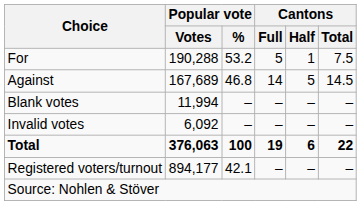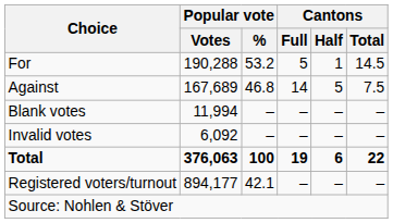 <table class=wikitable style=text-align:right>
 <tr>
 <th rowspan=2>Choice</th>
 <th colspan=2>Popular vote</th>
 <th colspan=3>Cantons</th>
 </tr>
 <tr>
 <th>Votes</th>
 <th>%</th>
 <th>Full</th>
 <th>Half</th>
 <th>Total</th>
 </tr>
 <tr>
 <td align=left>For</td>
 <td>190,288</td>
 <td>53.2</td>
 <td>5</td>
 <td>1</td>
-<td>7.5</td>
+<td>14.5</td>
 </tr>
 <tr>
 <td align=left>Against</td>
 <td>167,689</td>
 <td>46.8</td>
 <td>14</td>
 <td>5</td>
-<td>14.5</td>
+<td>7.5</td>
 </tr>
 <tr>
 <td align=left>Blank votes</td>
 <td>11,994</td>
 <td>–</td>
 <td>–</td>
 <td>–</td>
 <td>–</td>
 </tr>
 <tr>
 <td align=left>Invalid votes</td>
 <td>6,092</td>
 <td>–</td>
 <td>–</td>
 <td>–</td>
 <td>–</td>
 </tr>
 <tr>
 <td align=left><strong>Total</strong></td>
 <td><strong>376,063</strong></td>
 <td><strong>100</strong></td>
 <td><strong>19</strong></td>
 <td><strong>6</strong></td>
 <td><strong>22</strong></td>
 </tr>
 <tr>
 <td align=left>Registered voters/turnout</td>
 <td>894,177</td>
 <td>42.1</td>
 <td>–</td>
 <td>–</td>
 <td>–</td>
 </tr>
 <tr>
 <td align=left colspan=6>Source: Nohlen & Stöver</td>
 </tr>
 </table>
